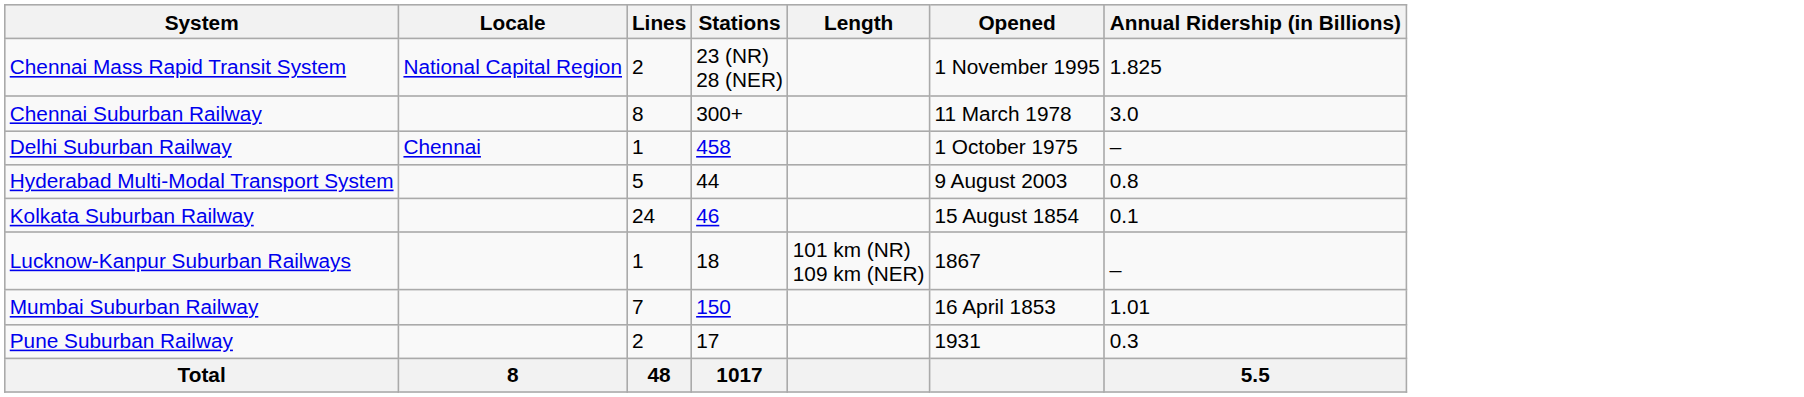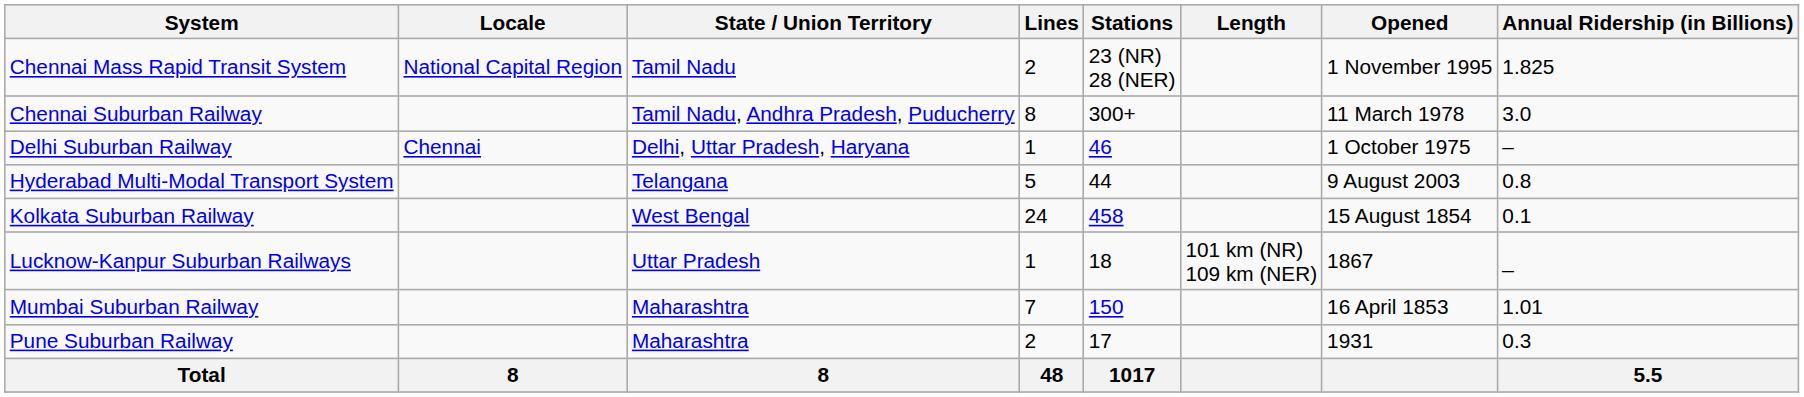 <table Class="wikitable sortable static-row-numbers static-row-header-hash" style="font-size:small">
 <tr>
 <th>System</th>
 <th>Locale</th>
+<th>State / Union Territory</th>
 <th>Lines</th>
 <th>Stations</th>
 <th>Length</th>
 <th>Opened</th>
 <th>Annual Ridership (in Billions)</th>
 </tr>
 <tr>
 <td><a href='#'>Chennai Mass Rapid Transit System</a> </td>
 <td><a href='#'>National Capital Region</a></td>
+<td><a href='#'>Tamil Nadu</a></td>
 <td>2</td>
 <td>23 (NR)<br>28 (NER)</td>
 <td></td>
 <td>1 November 1995</td>
 <td>1.825</td>
 </tr>
 <tr>
 <td><a href='#'>Chennai Suburban Railway</a> </td>
 <td></td>
+<td><a href='#'>Tamil Nadu</a>, <a href='#'>Andhra Pradesh</a>, <a href='#'>Puducherry</a></td>
 <td>8</td>
 <td>300+</td>
 <td></td>
 <td>11 March 1978</td>
 <td>3.0</td>
 </tr>
 <tr>
 <td><a href='#'>Delhi Suburban Railway</a> </td>
 <td><a href='#'>Chennai</a></td>
+<td><a href='#'>Delhi</a>, <a href='#'>Uttar Pradesh</a>, <a href='#'>Haryana</a></td>
 <td>1</td>
-<td><a href='#'>458</a></td>
+<td><a href='#'>46</a></td>
 <td></td>
 <td>1 October 1975</td>
 <td>–</td>
 </tr>
 <tr>
 <td><a href='#'>Hyderabad Multi-Modal Transport System</a><br></td>
 <td></td>
+<td><a href='#'>Telangana</a></td>
 <td>5</td>
 <td>44</td>
 <td></td>
 <td>9 August 2003</td>
 <td>0.8</td>
 </tr>
 <tr>
 <td><a href='#'>Kolkata Suburban Railway</a> </td>
 <td></td>
+<td><a href='#'>West Bengal</a></td>
 <td>24</td>
-<td><a href='#'>46</a></td>
+<td><a href='#'>458</a></td>
 <td></td>
 <td>15 August 1854</td>
 <td>0.1</td>
 </tr>
 <tr>
 <td><a href='#'>Lucknow-Kanpur Suburban Railways</a> </td>
 <td></td>
+<td><a href='#'>Uttar Pradesh</a></td>
 <td>1</td>
 <td>18</td>
 <td>101 km (NR)<br>109 km (NER)</td>
 <td>1867</td>
 <td>_</td>
 </tr>
 <tr>
 <td><a href='#'>Mumbai Suburban Railway</a> </td>
 <td></td>
+<td><a href='#'>Maharashtra</a></td>
 <td>7</td>
 <td><a href='#'>150</a></td>
 <td></td>
 <td>16 April 1853</td>
 <td>1.01</td>
 </tr>
 <tr>
 <td><a href='#'>Pune Suburban Railway</a> </td>
 <td></td>
+<td><a href='#'>Maharashtra</a></td>
 <td>2</td>
 <td>17</td>
 <td></td>
 <td>1931</td>
 <td>0.3</td>
 </tr>
 <tr>
 <th>Total</th>
 <th>8</th>
+<th>8</th>
 <th>48</th>
 <th>1017</th>
 <th></th>
 <th></th>
 <th>5.5</th>
 </tr>
 </table>
